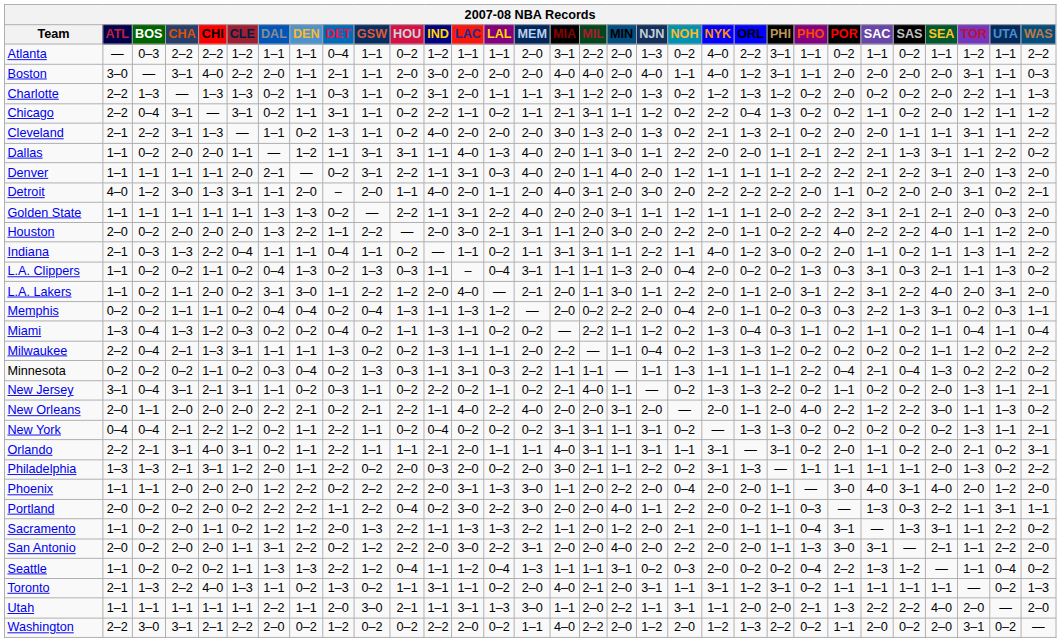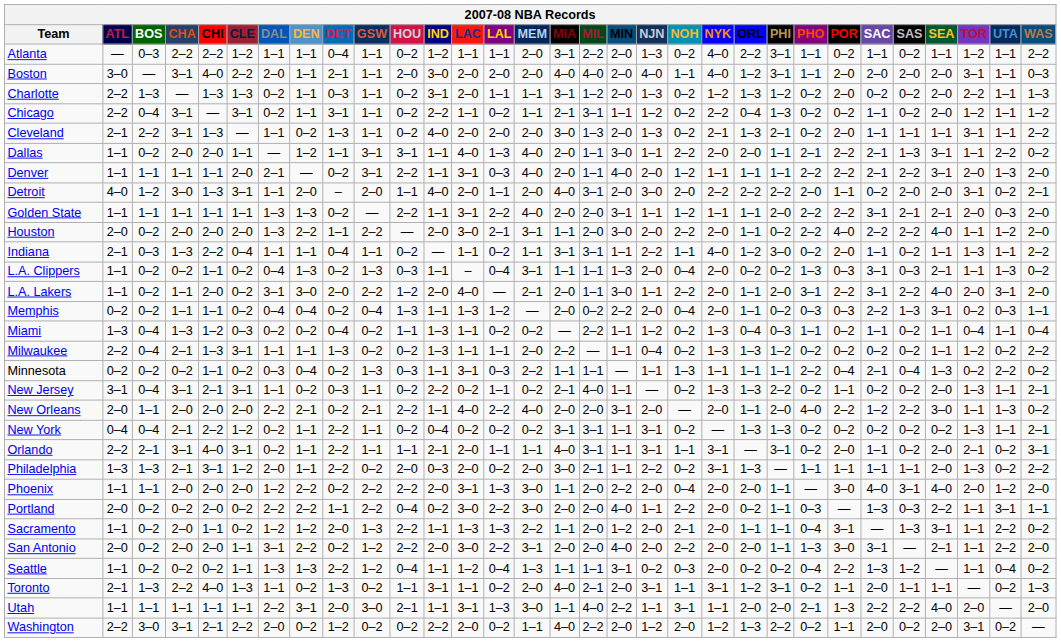 <table class="wikitable" style="font-size:86%; text-align:center;">
 <tr>
 <th colspan=31>2007-08 NBA Records</th>
 </tr>
 <tr>
 <th width=100>Team</th>
 <th style="background:#00004d;color:#C41E3a;width=35">ATL</th>
 <th style="background:#006400;color:#FFFFFF;width=35">BOS</th>
 <th style="background:#253E6A;color:#DF5106;width=35">CHA</th>
 <th style="background:#FF0000;color:#000000;width=35">CHI</th>
 <th style="background:#9F1F32;color:#001D43;width=35">CLE</th>
 <th style="background:#0055BA;color:#898D8F;width=35">DAL</th>
 <th style="background:#4C92CC;color:#FDB827;width=35">DEN</th>
 <th style="background:#006BB7;color:#ED164B;width=35">DET</th>
 <th style="background:#072E63;color:#DC5A34;width=35">GSW</th>
 <th style="background:#D31145;color:#CBD4D8;width=35">HOU</th>
 <th style="background:#000080;color:#FFD700;width=35">IND</th>
 <th style="background:#F9160D;color:#1A2E8B;width=35">LAC</th>
 <th style="background:#800080;color:#FFD700;width=35">LAL</th>
 <th style="background:#00265B;color:#BAD1EB;width=35">MEM</th>
 <th style="background:#000000;color:#8B0000;width=35">MIA</th>
 <th style="background:#00471B;color:#AC1A2F;width=35">MIL</th>
 <th style="background:#044D80;color:#000000;width=35">MIN</th>
 <th style="background:#12305B;color:#C4CED4;width=35">NJN</th>
 <th style="background:#0093B1;color:#FDB827;width=35">NOH</th>
 <th style="background:#0000FF;color:#FF8C00;width=35">NYK</th>
 <th style="background:#0000FF;color:#000000;width=35">ORL</th>
 <th style="background:#000000;color:#BB9754;width=35">PHI</th>
 <th style="background:#800080;color:#FF4500;width=35">PHO</th>
 <th style="background:#000000;color:#FF0000;width=35">POR</th>
 <th style="background:#6846A8;color:#FFFFFF;width=35">SAC</th>
 <th style="background:#000000;color:#C0C0C0;width=35">SAS</th>
 <th style="background:#005831;color:#FFC322;width=35">SEA</th>
 <th style="background:#7436BF;color:#BE0F34;width=35">TOR</th>
 <th style="background:#042A5C;color:#4C8ECC;width=35">UTA</th>
 <th style="background:#044D7D;color:#BC7A44;width=35">WAS</th>
 </tr>
 <tr>
 <td style="text-align:left;"><a href='#'>Atlanta</a></td>
 <td>—</td>
 <td>0–3</td>
 <td>2–2</td>
 <td>2–2</td>
 <td>1–2</td>
 <td>1–1</td>
 <td>1–1</td>
 <td>0–4</td>
 <td>1–1</td>
 <td>0–2</td>
 <td>1–2</td>
 <td>1–1</td>
 <td>1–1</td>
 <td>2–0</td>
 <td>3–1</td>
 <td>2–2</td>
 <td>2–0</td>
 <td>1–3</td>
 <td>0–2</td>
 <td>4–0</td>
 <td>2–2</td>
 <td>3–1</td>
 <td>1–1</td>
 <td>0–2</td>
 <td>1–1</td>
 <td>0–2</td>
 <td>1–1</td>
 <td>1–2</td>
 <td>1–1</td>
 <td>2–2</td>
 </tr>
 <tr>
 <td style="text-align:left;"><a href='#'>Boston</a></td>
 <td>3–0</td>
 <td>—</td>
 <td>3–1</td>
 <td>4–0</td>
 <td>2–2</td>
 <td>2–0</td>
 <td>1–1</td>
 <td>2–1</td>
 <td>1–1</td>
 <td>2–0</td>
 <td>3–0</td>
 <td>2–0</td>
 <td>2–0</td>
 <td>2–0</td>
 <td>4–0</td>
 <td>4–0</td>
 <td>2–0</td>
 <td>4–0</td>
 <td>1–1</td>
 <td>4–0</td>
 <td>1–2</td>
 <td>3–1</td>
 <td>1–1</td>
 <td>2–0</td>
 <td>2–0</td>
 <td>2–0</td>
 <td>2–0</td>
 <td>3–1</td>
 <td>1–1</td>
 <td>0–3</td>
 </tr>
 <tr>
 <td style="text-align:left;"><a href='#'>Charlotte</a></td>
 <td>2–2</td>
 <td>1–3</td>
 <td>—</td>
 <td>1–3</td>
 <td>1–3</td>
 <td>0–2</td>
 <td>1–1</td>
 <td>0–3</td>
 <td>1–1</td>
 <td>0–2</td>
 <td>3–1</td>
 <td>2–0</td>
 <td>1–1</td>
 <td>1–1</td>
 <td>3–1</td>
 <td>1–2</td>
 <td>2–0</td>
 <td>1–3</td>
 <td>0–2</td>
 <td>1–2</td>
 <td>1–3</td>
 <td>1–2</td>
 <td>0–2</td>
 <td>2–0</td>
 <td>0–2</td>
 <td>0–2</td>
 <td>2–0</td>
 <td>2–2</td>
 <td>1–1</td>
 <td>1–3</td>
 </tr>
 <tr>
 <td style="text-align:left;"><a href='#'>Chicago</a></td>
 <td>2–2</td>
 <td>0–4</td>
 <td>3–1</td>
 <td>—</td>
 <td>3–1</td>
 <td>0–2</td>
 <td>1–1</td>
 <td>3–1</td>
 <td>1–1</td>
 <td>0–2</td>
 <td>2–2</td>
 <td>1–1</td>
 <td>0–2</td>
 <td>1–1</td>
 <td>2–1</td>
 <td>3–1</td>
 <td>1–1</td>
 <td>1–2</td>
 <td>0–2</td>
 <td>2–2</td>
 <td>0–4</td>
 <td>1–3</td>
 <td>0–2</td>
 <td>0–2</td>
 <td>1–1</td>
 <td>0–2</td>
 <td>2–0</td>
 <td>1–2</td>
 <td>1–1</td>
 <td>1–2</td>
 </tr>
 <tr>
 <td style="text-align:left;"><a href='#'>Cleveland</a></td>
 <td>2–1</td>
 <td>2–2</td>
 <td>3–1</td>
 <td>1–3</td>
 <td>—</td>
 <td>1–1</td>
 <td>0–2</td>
 <td>1–3</td>
 <td>1–1</td>
 <td>0–2</td>
 <td>4–0</td>
 <td>2–0</td>
 <td>2–0</td>
 <td>2–0</td>
 <td>3–0</td>
 <td>1–3</td>
 <td>2–0</td>
 <td>1–3</td>
 <td>0–2</td>
 <td>2–1</td>
 <td>1–3</td>
 <td>2–1</td>
 <td>0–2</td>
 <td>2–0</td>
-<td>2–0</td>
+<td>1–1</td>
 <td>1–1</td>
 <td>1–1</td>
 <td>3–1</td>
 <td>1–1</td>
 <td>2–2</td>
 </tr>
 <tr>
 <td style="text-align:left;"><a href='#'>Dallas</a></td>
 <td>1–1</td>
 <td>0–2</td>
 <td>2–0</td>
 <td>2–0</td>
 <td>1–1</td>
 <td>—</td>
 <td>1–2</td>
 <td>1–1</td>
 <td>3–1</td>
 <td>3–1</td>
 <td>1–1</td>
 <td>4–0</td>
 <td>1–3</td>
 <td>4–0</td>
 <td>2–0</td>
 <td>1–1</td>
 <td>3–0</td>
 <td>1–1</td>
 <td>2–2</td>
 <td>2–0</td>
 <td>2–0</td>
 <td>1–1</td>
 <td>2–1</td>
 <td>2–2</td>
 <td>2–1</td>
 <td>1–3</td>
 <td>3–1</td>
 <td>1–1</td>
 <td>2–2</td>
 <td>0–2</td>
 </tr>
 <tr>
 <td style="text-align:left;"><a href='#'>Denver</a></td>
 <td>1–1</td>
 <td>1–1</td>
 <td>1–1</td>
 <td>1–1</td>
 <td>2–0</td>
 <td>2–1</td>
 <td>—</td>
 <td>0–2</td>
 <td>3–1</td>
 <td>2–2</td>
 <td>1–1</td>
 <td>3–1</td>
 <td>0–3</td>
 <td>4–0</td>
 <td>2–0</td>
 <td>1–1</td>
 <td>4–0</td>
 <td>2–0</td>
 <td>1–2</td>
 <td>1–1</td>
 <td>1–1</td>
 <td>1–1</td>
 <td>2–2</td>
 <td>2–2</td>
 <td>2–1</td>
 <td>2–2</td>
 <td>3–1</td>
 <td>2–0</td>
 <td>1–3</td>
 <td>2–0</td>
 </tr>
 <tr>
 <td style="text-align:left;"><a href='#'>Detroit</a></td>
 <td>4–0</td>
 <td>1–2</td>
 <td>3–0</td>
 <td>1–3</td>
 <td>3–1</td>
 <td>1–1</td>
 <td>2–0</td>
 <td>–</td>
 <td>2–0</td>
 <td>1–1</td>
 <td>4–0</td>
 <td>2–0</td>
 <td>1–1</td>
 <td>2–0</td>
 <td>4–0</td>
 <td>3–1</td>
 <td>2–0</td>
 <td>3–0</td>
 <td>2–0</td>
 <td>2–2</td>
 <td>2–2</td>
 <td>2–2</td>
 <td>2–0</td>
 <td>1–1</td>
 <td>0–2</td>
 <td>2–0</td>
 <td>2–0</td>
 <td>3–1</td>
 <td>0–2</td>
 <td>2–1</td>
 </tr>
 <tr>
 <td style="text-align:left;"><a href='#'>Golden State</a></td>
 <td>1–1</td>
 <td>1–1</td>
 <td>1–1</td>
 <td>1–1</td>
 <td>1–1</td>
 <td>1–3</td>
 <td>1–3</td>
 <td>0–2</td>
 <td>—</td>
 <td>2–2</td>
 <td>1–1</td>
 <td>3–1</td>
 <td>2–2</td>
 <td>4–0</td>
 <td>2–0</td>
 <td>2–0</td>
 <td>3–1</td>
 <td>1–1</td>
 <td>1–2</td>
 <td>1–1</td>
 <td>1–1</td>
 <td>2–0</td>
 <td>2–2</td>
 <td>2–2</td>
 <td>3–1</td>
 <td>2–1</td>
 <td>2–1</td>
 <td>2–0</td>
 <td>0–3</td>
 <td>2–0</td>
 </tr>
 <tr>
 <td style="text-align:left;"><a href='#'>Houston</a></td>
 <td>2–0</td>
 <td>0–2</td>
 <td>2–0</td>
 <td>2–0</td>
 <td>2–0</td>
 <td>1–3</td>
 <td>2–2</td>
 <td>1–1</td>
 <td>2–2</td>
 <td>—</td>
 <td>2–0</td>
 <td>3–0</td>
 <td>2–1</td>
 <td>3–1</td>
 <td>1–1</td>
 <td>2–0</td>
 <td>3–0</td>
 <td>2–0</td>
 <td>2–2</td>
 <td>2–0</td>
 <td>1–1</td>
 <td>0–2</td>
 <td>2–2</td>
 <td>4–0</td>
 <td>2–2</td>
 <td>2–2</td>
 <td>4–0</td>
 <td>1–1</td>
 <td>1–2</td>
 <td>2–0</td>
 </tr>
 <tr>
 <td style="text-align:left;"><a href='#'>Indiana</a></td>
 <td>2–1</td>
 <td>0–3</td>
 <td>1–3</td>
 <td>2–2</td>
 <td>0–4</td>
 <td>1–1</td>
 <td>1–1</td>
 <td>0–4</td>
 <td>1–1</td>
 <td>0–2</td>
 <td>—</td>
 <td>1–1</td>
 <td>0–2</td>
 <td>1–1</td>
 <td>3–1</td>
 <td>3–1</td>
 <td>1–1</td>
 <td>2–2</td>
 <td>1–1</td>
 <td>4–0</td>
 <td>1–2</td>
 <td>3–0</td>
 <td>0–2</td>
 <td>2–0</td>
 <td>1–1</td>
 <td>0–2</td>
 <td>1–1</td>
 <td>1–3</td>
 <td>1–1</td>
 <td>2–2</td>
 </tr>
 <tr>
 <td style="text-align:left;"><a href='#'>L.A. Clippers</a></td>
 <td>1–1</td>
 <td>0–2</td>
 <td>0–2</td>
 <td>1–1</td>
 <td>0–2</td>
 <td>0–4</td>
 <td>1–3</td>
 <td>0–2</td>
 <td>1–3</td>
 <td>0–3</td>
 <td>1–1</td>
 <td>–</td>
 <td>0–4</td>
 <td>3–1</td>
 <td>1–1</td>
 <td>1–1</td>
 <td>1–3</td>
 <td>2–0</td>
 <td>0–4</td>
 <td>2–0</td>
 <td>0–2</td>
 <td>0–2</td>
 <td>1–3</td>
 <td>0–3</td>
 <td>3–1</td>
 <td>0–3</td>
 <td>2–1</td>
 <td>1–1</td>
 <td>1–3</td>
 <td>0–2</td>
 </tr>
 <tr>
 <td style="text-align:left;"><a href='#'>L.A. Lakers</a></td>
 <td>1–1</td>
 <td>0–2</td>
 <td>1–1</td>
 <td>2–0</td>
 <td>0–2</td>
 <td>3–1</td>
 <td>3–0</td>
-<td>1–1</td>
+<td>2–0</td>
 <td>2–2</td>
 <td>1–2</td>
 <td>2–0</td>
 <td>4–0</td>
 <td>—</td>
 <td>2–1</td>
 <td>2–0</td>
 <td>1–1</td>
 <td>3–0</td>
 <td>1–1</td>
 <td>2–2</td>
 <td>2–0</td>
 <td>1–1</td>
 <td>2–0</td>
 <td>3–1</td>
 <td>2–2</td>
 <td>3–1</td>
 <td>2–2</td>
 <td>4–0</td>
 <td>2–0</td>
 <td>3–1</td>
 <td>2–0</td>
 </tr>
 <tr>
 <td style="text-align:left;"><a href='#'>Memphis</a></td>
 <td>0–2</td>
 <td>0–2</td>
 <td>1–1</td>
 <td>1–1</td>
 <td>0–2</td>
 <td>0–4</td>
 <td>0–4</td>
 <td>0–2</td>
 <td>0–4</td>
 <td>1–3</td>
 <td>1–1</td>
 <td>1–3</td>
 <td>1–2</td>
 <td>—</td>
 <td>2–0</td>
 <td>0–2</td>
 <td>2–2</td>
 <td>2–0</td>
 <td>0–4</td>
 <td>2–0</td>
 <td>1–1</td>
 <td>0–2</td>
 <td>0–3</td>
 <td>0–3</td>
 <td>2–2</td>
 <td>1–3</td>
 <td>3–1</td>
 <td>0–2</td>
 <td>0–3</td>
 <td>1–1</td>
 </tr>
 <tr>
 <td style="text-align:left;"><a href='#'>Miami</a></td>
 <td>1–3</td>
 <td>0–4</td>
 <td>1–3</td>
 <td>1–2</td>
 <td>0–3</td>
 <td>0–2</td>
 <td>0–2</td>
 <td>0–4</td>
 <td>0–2</td>
 <td>1–1</td>
 <td>1–3</td>
 <td>1–1</td>
 <td>0–2</td>
 <td>0–2</td>
 <td>—</td>
 <td>2–2</td>
 <td>1–1</td>
 <td>1–2</td>
 <td>0–2</td>
 <td>1–3</td>
 <td>0–4</td>
 <td>0–3</td>
 <td>1–1</td>
 <td>0–2</td>
 <td>1–1</td>
 <td>0–2</td>
 <td>1–1</td>
 <td>0–4</td>
 <td>1–1</td>
 <td>0–4</td>
 </tr>
 <tr>
 <td style="text-align:left;"><a href='#'>Milwaukee</a></td>
 <td>2–2</td>
 <td>0–4</td>
 <td>2–1</td>
 <td>1–3</td>
 <td>3–1</td>
 <td>1–1</td>
 <td>1–1</td>
 <td>1–3</td>
 <td>0–2</td>
 <td>0–2</td>
 <td>1–3</td>
 <td>1–1</td>
 <td>1–1</td>
 <td>2–0</td>
 <td>2–2</td>
 <td>—</td>
 <td>1–1</td>
 <td>0–4</td>
 <td>0–2</td>
 <td>1–3</td>
 <td>1–3</td>
 <td>1–2</td>
 <td>0–2</td>
 <td>0–2</td>
 <td>0–2</td>
 <td>0–2</td>
 <td>1–1</td>
 <td>1–2</td>
 <td>0–2</td>
 <td>2–2</td>
 </tr>
 <tr>
 <td style="text-align:left;">Minnesota</td>
 <td>0–2</td>
 <td>0–2</td>
 <td>0–2</td>
 <td>1–1</td>
 <td>0–2</td>
 <td>0–3</td>
 <td>0–4</td>
 <td>0–2</td>
 <td>1–3</td>
 <td>0–3</td>
 <td>1–1</td>
 <td>3–1</td>
 <td>0–3</td>
 <td>2–2</td>
 <td>1–1</td>
 <td>1–1</td>
 <td>—</td>
 <td>1–1</td>
 <td>1–3</td>
 <td>1–1</td>
 <td>1–1</td>
 <td>1–1</td>
 <td>2–2</td>
 <td>0–4</td>
 <td>2–1</td>
 <td>0–4</td>
 <td>1–3</td>
 <td>0–2</td>
 <td>2–2</td>
 <td>0–2</td>
 </tr>
 <tr>
 <td style="text-align:left;"><a href='#'>New Jersey</a></td>
 <td>3–1</td>
 <td>0–4</td>
 <td>3–1</td>
 <td>2–1</td>
 <td>3–1</td>
 <td>1–1</td>
 <td>0–2</td>
 <td>0–3</td>
 <td>1–1</td>
 <td>0–2</td>
 <td>2–2</td>
 <td>0–2</td>
 <td>1–1</td>
 <td>0–2</td>
 <td>2–1</td>
 <td>4–0</td>
 <td>1–1</td>
 <td>—</td>
 <td>0–2</td>
 <td>1–3</td>
 <td>1–3</td>
 <td>2–2</td>
 <td>0–2</td>
 <td>1–1</td>
 <td>0–2</td>
 <td>0–2</td>
 <td>2–0</td>
 <td>1–3</td>
 <td>1–1</td>
 <td>2–1</td>
 </tr>
 <tr>
 <td style="text-align:left;"><a href='#'>New Orleans</a></td>
 <td>2–0</td>
 <td>1–1</td>
 <td>2–0</td>
 <td>2–0</td>
 <td>2–0</td>
 <td>2–2</td>
 <td>2–1</td>
 <td>0–2</td>
 <td>2–1</td>
 <td>2–2</td>
 <td>1–1</td>
 <td>4–0</td>
 <td>2–2</td>
 <td>4–0</td>
 <td>2–0</td>
 <td>2–0</td>
 <td>3–1</td>
 <td>2–0</td>
 <td>—</td>
 <td>2–0</td>
 <td>1–1</td>
 <td>2–0</td>
 <td>4–0</td>
 <td>2–2</td>
 <td>1–2</td>
 <td>2–2</td>
 <td>3–0</td>
 <td>1–1</td>
 <td>1–3</td>
 <td>0–2</td>
 </tr>
 <tr>
 <td style="text-align:left;"><a href='#'>New York</a></td>
 <td>0–4</td>
 <td>0–4</td>
 <td>2–1</td>
 <td>2–2</td>
 <td>1–2</td>
 <td>0–2</td>
 <td>1–1</td>
 <td>2–2</td>
 <td>1–1</td>
 <td>0–2</td>
 <td>0–4</td>
 <td>0–2</td>
 <td>0–2</td>
 <td>0–2</td>
 <td>3–1</td>
 <td>3–1</td>
 <td>1–1</td>
 <td>3–1</td>
 <td>0–2</td>
 <td>—</td>
 <td>1–3</td>
 <td>1–3</td>
 <td>0–2</td>
 <td>0–2</td>
 <td>0–2</td>
 <td>0–2</td>
 <td>0–2</td>
 <td>1–3</td>
 <td>1–1</td>
 <td>2–1</td>
 </tr>
 <tr>
 <td style="text-align:left;"><a href='#'>Orlando</a></td>
 <td>2–2</td>
 <td>2–1</td>
 <td>3–1</td>
 <td>4–0</td>
 <td>3–1</td>
 <td>0–2</td>
 <td>1–1</td>
 <td>2–2</td>
 <td>1–1</td>
 <td>1–1</td>
 <td>2–1</td>
 <td>2–0</td>
 <td>1–1</td>
 <td>1–1</td>
 <td>4–0</td>
 <td>3–1</td>
 <td>1–1</td>
 <td>3–1</td>
 <td>1–1</td>
 <td>3–1</td>
 <td>—</td>
 <td>3–1</td>
 <td>0–2</td>
 <td>2–0</td>
 <td>1–1</td>
 <td>0–2</td>
 <td>2–0</td>
 <td>2–1</td>
 <td>0–2</td>
 <td>3–1</td>
 </tr>
 <tr>
 <td style="text-align:left;"><a href='#'>Philadelphia</a></td>
 <td>1–3</td>
 <td>1–3</td>
 <td>2–1</td>
 <td>3–1</td>
 <td>1–2</td>
 <td>2–0</td>
 <td>1–1</td>
 <td>2–2</td>
 <td>0–2</td>
 <td>2–0</td>
 <td>0–3</td>
 <td>2–0</td>
 <td>0–2</td>
 <td>2–0</td>
 <td>3–0</td>
 <td>2–1</td>
 <td>1–1</td>
 <td>2–2</td>
 <td>0–2</td>
 <td>3–1</td>
 <td>1–3</td>
 <td>—</td>
 <td>1–1</td>
 <td>1–1</td>
 <td>1–1</td>
 <td>1–1</td>
 <td>2–0</td>
 <td>1–3</td>
 <td>0–2</td>
 <td>2–2</td>
 </tr>
 <tr>
 <td style="text-align:left;"><a href='#'>Phoenix</a></td>
 <td>1–1</td>
 <td>1–1</td>
 <td>2–0</td>
 <td>2–0</td>
 <td>2–0</td>
 <td>1–2</td>
 <td>2–2</td>
 <td>0–2</td>
 <td>2–2</td>
 <td>2–2</td>
 <td>2–0</td>
 <td>3–1</td>
 <td>1–3</td>
 <td>3–0</td>
 <td>1–1</td>
 <td>2–0</td>
 <td>2–2</td>
 <td>2–0</td>
 <td>0–4</td>
 <td>2–0</td>
 <td>2–0</td>
 <td>1–1</td>
 <td>—</td>
 <td>3–0</td>
 <td>4–0</td>
 <td>3–1</td>
 <td>4–0</td>
 <td>2–0</td>
 <td>1–2</td>
 <td>2–0</td>
 </tr>
 <tr>
 <td style="text-align:left;"><a href='#'>Portland</a></td>
 <td>2–0</td>
 <td>0–2</td>
 <td>0–2</td>
 <td>2–0</td>
 <td>0–2</td>
 <td>2–2</td>
 <td>2–2</td>
 <td>1–1</td>
 <td>2–2</td>
 <td>0–4</td>
 <td>0–2</td>
 <td>3–0</td>
 <td>2–2</td>
 <td>3–0</td>
 <td>2–0</td>
 <td>2–0</td>
 <td>4–0</td>
 <td>1–1</td>
 <td>2–2</td>
 <td>2–0</td>
 <td>0–2</td>
 <td>1–1</td>
 <td>0–3</td>
 <td>—</td>
 <td>1–3</td>
 <td>0–3</td>
 <td>2–2</td>
 <td>1–1</td>
 <td>3–1</td>
 <td>1–1</td>
 </tr>
 <tr>
 <td style="text-align:left;"><a href='#'>Sacramento</a></td>
 <td>1–1</td>
 <td>0–2</td>
 <td>2–0</td>
 <td>1–1</td>
 <td>0–2</td>
 <td>1–2</td>
 <td>1–2</td>
 <td>2–0</td>
 <td>1–3</td>
 <td>2–2</td>
 <td>1–1</td>
 <td>1–3</td>
 <td>1–3</td>
 <td>2–2</td>
 <td>1–1</td>
 <td>2–0</td>
 <td>1–2</td>
 <td>2–0</td>
 <td>2–1</td>
 <td>2–0</td>
 <td>1–1</td>
 <td>1–1</td>
 <td>0–4</td>
 <td>3–1</td>
 <td>—</td>
 <td>1–3</td>
 <td>3–1</td>
 <td>1–1</td>
 <td>2–2</td>
 <td>0–2</td>
 </tr>
 <tr>
 <td style="text-align:left;"><a href='#'>San Antonio</a></td>
 <td>2–0</td>
 <td>0–2</td>
 <td>2–0</td>
 <td>2–0</td>
 <td>1–1</td>
 <td>3–1</td>
 <td>2–2</td>
 <td>0–2</td>
 <td>1–2</td>
 <td>2–2</td>
 <td>2–0</td>
 <td>3–0</td>
 <td>2–2</td>
 <td>3–1</td>
 <td>2–0</td>
 <td>2–0</td>
 <td>4–0</td>
 <td>2–0</td>
 <td>2–2</td>
 <td>2–0</td>
 <td>2–0</td>
 <td>1–1</td>
 <td>1–3</td>
 <td>3–0</td>
 <td>3–1</td>
 <td>—</td>
 <td>2–1</td>
 <td>1–1</td>
 <td>2–2</td>
 <td>2–0</td>
 </tr>
 <tr>
 <td style="text-align:left;"><a href='#'>Seattle</a></td>
 <td>1–1</td>
 <td>0–2</td>
 <td>0–2</td>
 <td>0–2</td>
 <td>1–1</td>
 <td>1–3</td>
 <td>1–3</td>
 <td>2–2</td>
 <td>1–2</td>
 <td>0–4</td>
 <td>1–1</td>
 <td>1–2</td>
 <td>0–4</td>
 <td>1–3</td>
 <td>1–1</td>
 <td>1–1</td>
 <td>3–1</td>
 <td>0–2</td>
 <td>0–3</td>
 <td>2–0</td>
 <td>0–2</td>
 <td>0–2</td>
 <td>0–4</td>
 <td>2–2</td>
 <td>1–3</td>
 <td>1–2</td>
 <td>—</td>
 <td>1–1</td>
 <td>0–4</td>
 <td>0–2</td>
 </tr>
 <tr>
 <td style="text-align:left;"><a href='#'>Toronto</a></td>
 <td>2–1</td>
 <td>1–3</td>
 <td>2–2</td>
 <td>4–0</td>
 <td>1–3</td>
 <td>1–1</td>
 <td>0–2</td>
 <td>1–3</td>
 <td>0–2</td>
 <td>1–1</td>
 <td>3–1</td>
 <td>1–1</td>
 <td>0–2</td>
 <td>2–0</td>
 <td>4–0</td>
 <td>2–1</td>
 <td>2–0</td>
 <td>3–1</td>
 <td>1–1</td>
 <td>3–1</td>
 <td>1–2</td>
 <td>3–1</td>
 <td>0–2</td>
 <td>1–1</td>
-<td>1–1</td>
+<td>2–0</td>
 <td>1–1</td>
 <td>1–1</td>
 <td>—</td>
 <td>0–2</td>
 <td>1–3</td>
 </tr>
 <tr>
 <td style="text-align:left;"><a href='#'>Utah</a></td>
 <td>1–1</td>
 <td>1–1</td>
 <td>1–1</td>
 <td>1–1</td>
 <td>1–1</td>
 <td>2–2</td>
-<td>1–1</td>
+<td>3–1</td>
 <td>2–0</td>
 <td>3–0</td>
 <td>2–1</td>
 <td>1–1</td>
 <td>3–1</td>
 <td>1–3</td>
 <td>3–0</td>
 <td>1–1</td>
-<td>2–0</td>
+<td>4–0</td>
 <td>2–2</td>
 <td>1–1</td>
 <td>3–1</td>
 <td>1–1</td>
 <td>2–0</td>
 <td>2–0</td>
 <td>2–1</td>
 <td>1–3</td>
 <td>2–2</td>
 <td>2–2</td>
 <td>4–0</td>
 <td>2–0</td>
 <td>—</td>
 <td>2–0</td>
 </tr>
 <tr>
 <td style="text-align:left;"><a href='#'>Washington</a></td>
 <td>2–2</td>
 <td>3–0</td>
 <td>3–1</td>
 <td>2–1</td>
 <td>2–2</td>
 <td>2–0</td>
 <td>0–2</td>
 <td>1–2</td>
 <td>0–2</td>
 <td>0–2</td>
 <td>2–2</td>
 <td>2–0</td>
 <td>0–2</td>
 <td>1–1</td>
 <td>4–0</td>
 <td>2–2</td>
 <td>2–0</td>
 <td>1–2</td>
 <td>2–0</td>
 <td>1–2</td>
 <td>1–3</td>
 <td>2–2</td>
 <td>0–2</td>
 <td>1–1</td>
 <td>2–0</td>
 <td>0–2</td>
 <td>2–0</td>
 <td>3–1</td>
 <td>0–2</td>
 <td>—</td>
 </tr>
 </table>
